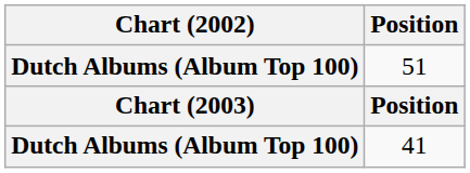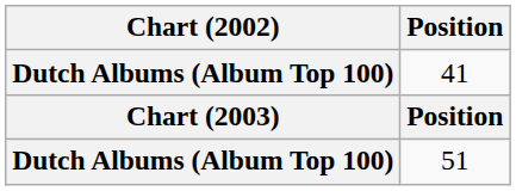 <table class="wikitable plainrowheaders" style="text-align:center">
 <tr>
 <th scope="col">Chart (2002)</th>
 <th scope="col">Position</th>
 </tr>
 <tr>
 <th scope="row">Dutch Albums (Album Top 100)</th>
-<td>51</td>
+<td>41</td>
 </tr>
 <tr>
 <th scope="col">Chart (2003)</th>
 <th scope="col">Position</th>
 </tr>
 <tr>
 <th scope="row">Dutch Albums (Album Top 100)</th>
-<td>41</td>
+<td>51</td>
 </tr>
 </table>
